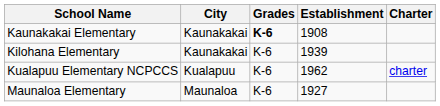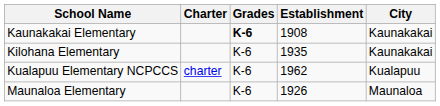 <table class="wikitable">
 <tr>
 <th>School Name</th>
-<th>City</th>
+<th>Charter</th>
 <th>Grades</th>
 <th>Establishment</th>
-<th>Charter</th>
+<th>City</th>
 </tr>
 <tr>
 <td>Kaunakakai Elementary</td>
-<td>Kaunakakai</td>
+<td></td>
 <td><strong>K-6</strong></td>
 <td>1908</td>
-<td></td>
+<td>Kaunakakai</td>
 </tr>
 <tr>
 <td>Kilohana Elementary</td>
+<td></td>
+<td>K-6</td>
+<td>1935</td>
 <td>Kaunakakai</td>
-<td>K-6</td>
-<td>1939</td>
-<td></td>
 </tr>
 <tr>
 <td>Kualapuu Elementary NCPCCS</td>
-<td>Kualapuu</td>
+<td><a href='#'>charter</a></td>
 <td>K-6</td>
 <td>1962</td>
-<td><a href='#'>charter</a></td>
+<td>Kualapuu</td>
 </tr>
 <tr>
 <td>Maunaloa Elementary</td>
+<td></td>
+<td>K-6</td>
+<td>1926</td>
 <td>Maunaloa</td>
-<td>K-6</td>
-<td>1927</td>
-<td></td>
 </tr>
 </table>
